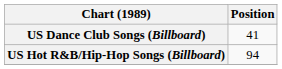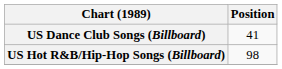 <table class="wikitable sortable plainrowheaders" style="text-align:center">
 <tr>
 <th scope="col">Chart (1989)</th>
 <th scope="col">Position</th>
 </tr>
 <tr>
 <th scope="row">US Dance Club Songs (<em>Billboard</em>)</th>
 <td>41</td>
 </tr>
 <tr>
 <th scope="row">US Hot R&B/Hip-Hop Songs (<em>Billboard</em>)</th>
-<td>94</td>
+<td>98</td>
 </tr>
 <tr>
 </tr>
 </table>
